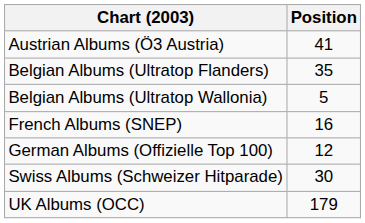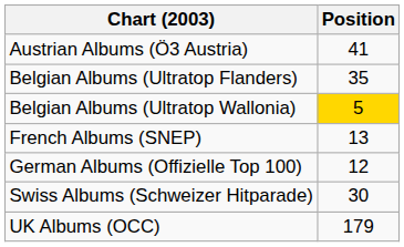 <table class="wikitable sortable">
 <tr>
 <th>Chart (2003)</th>
 <th>Position</th>
 </tr>
 <tr>
 <td>Austrian Albums (Ö3 Austria)</td>
 <td style="text-align:center;">41</td>
 </tr>
 <tr>
 <td>Belgian Albums (Ultratop Flanders)</td>
 <td style="text-align:center;">35</td>
 </tr>
 <tr>
 <td>Belgian Albums (Ultratop Wallonia)</td>
-<td style="text-align:center;">5</td>
+<td style="background: gold; text-align:center;">5</td>
 </tr>
 <tr>
 <td>French Albums (SNEP)</td>
-<td style="text-align:center;">16</td>
+<td style="text-align:center;">13</td>
 </tr>
 <tr>
 <td>German Albums (Offizielle Top 100)</td>
 <td style="text-align:center;">12</td>
 </tr>
 <tr>
 <td>Swiss Albums (Schweizer Hitparade)</td>
 <td style="text-align:center;">30</td>
 </tr>
 <tr>
 <td>UK Albums (OCC)</td>
 <td style="text-align:center;">179</td>
 </tr>
 </table>
